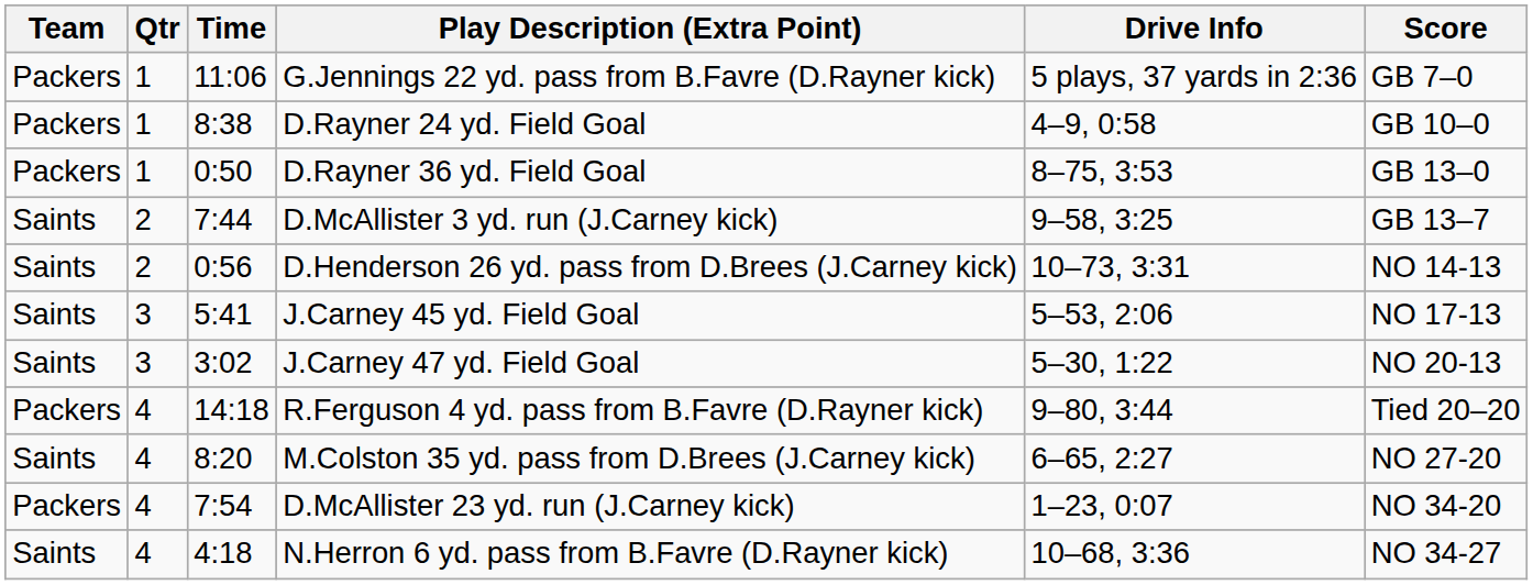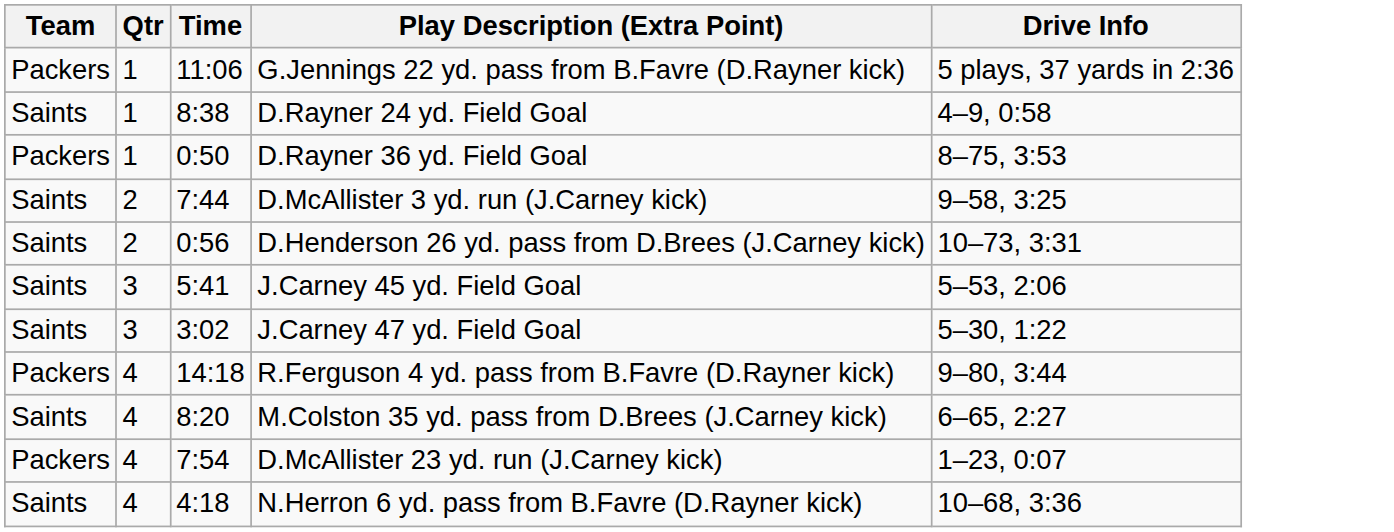 <table class="wikitable">
 <tr>
 <th>Team</th>
 <th>Qtr</th>
 <th>Time</th>
 <th>Play Description (Extra Point)</th>
 <th>Drive Info</th>
-<th>Score</th>
 </tr>
 <tr>
 <td>Packers</td>
 <td>1</td>
 <td>11:06</td>
 <td>G.Jennings 22 yd. pass from B.Favre (D.Rayner kick)</td>
 <td>5 plays, 37 yards in 2:36</td>
-<td>GB 7–0</td>
 </tr>
 <tr>
-<td>Packers</td>
+<td>Saints</td>
 <td>1</td>
 <td>8:38</td>
 <td>D.Rayner 24 yd. Field Goal</td>
 <td>4–9, 0:58</td>
-<td>GB 10–0</td>
 </tr>
 <tr>
 <td>Packers</td>
 <td>1</td>
 <td>0:50</td>
 <td>D.Rayner 36 yd. Field Goal</td>
 <td>8–75, 3:53</td>
-<td>GB 13–0</td>
 </tr>
 <tr>
 <td>Saints</td>
 <td>2</td>
 <td>7:44</td>
 <td>D.McAllister 3 yd. run (J.Carney kick)</td>
 <td>9–58, 3:25</td>
-<td>GB 13–7</td>
 </tr>
 <tr>
 <td>Saints</td>
 <td>2</td>
 <td>0:56</td>
 <td>D.Henderson 26 yd. pass from D.Brees (J.Carney kick)</td>
 <td>10–73, 3:31</td>
-<td>NO 14-13</td>
 </tr>
 <tr>
 <td>Saints</td>
 <td>3</td>
 <td>5:41</td>
 <td>J.Carney 45 yd. Field Goal</td>
 <td>5–53, 2:06</td>
-<td>NO 17-13</td>
 </tr>
 <tr>
 <td>Saints</td>
 <td>3</td>
 <td>3:02</td>
 <td>J.Carney 47 yd. Field Goal</td>
 <td>5–30, 1:22</td>
-<td>NO 20-13</td>
 </tr>
 <tr>
 <td>Packers</td>
 <td>4</td>
 <td>14:18</td>
 <td>R.Ferguson 4 yd. pass from B.Favre (D.Rayner kick)</td>
 <td>9–80, 3:44</td>
-<td>Tied 20–20</td>
 </tr>
 <tr>
 <td>Saints</td>
 <td>4</td>
 <td>8:20</td>
 <td>M.Colston 35 yd. pass from D.Brees (J.Carney kick)</td>
 <td>6–65, 2:27</td>
-<td>NO 27-20</td>
 </tr>
 <tr>
 <td>Packers</td>
 <td>4</td>
 <td>7:54</td>
 <td>D.McAllister 23 yd. run (J.Carney kick)</td>
 <td>1–23, 0:07</td>
-<td>NO 34-20</td>
 </tr>
 <tr>
 <td>Saints</td>
 <td>4</td>
 <td>4:18</td>
 <td>N.Herron 6 yd. pass from B.Favre (D.Rayner kick)</td>
 <td>10–68, 3:36</td>
-<td>NO 34-27</td>
 </tr>
 </table>
